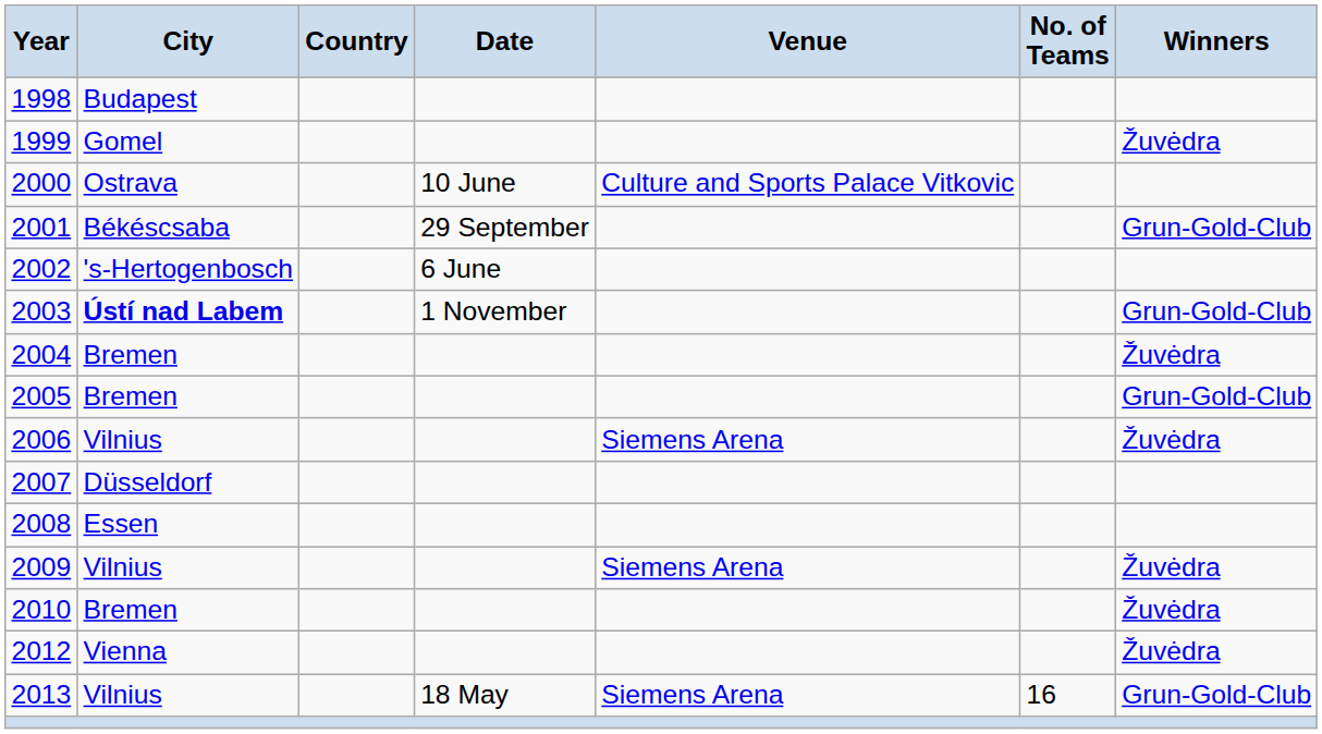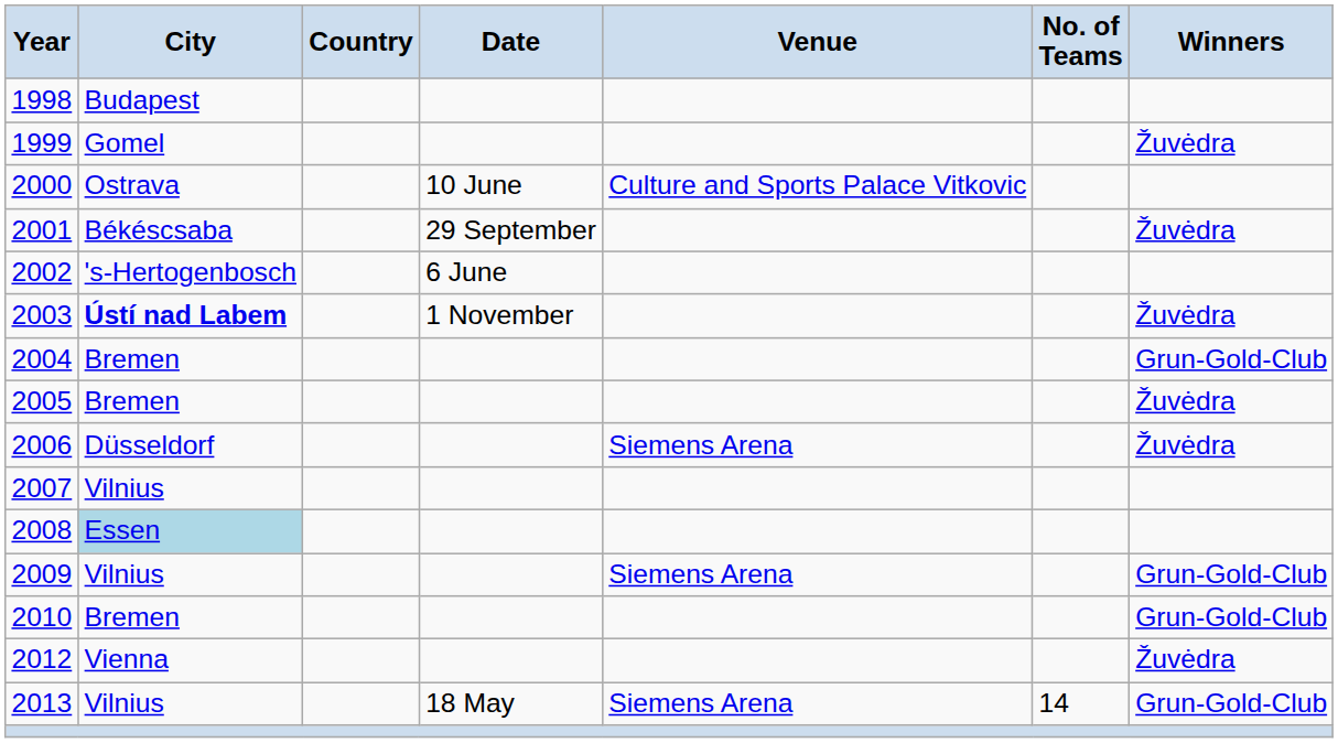 <table class="wikitable" align="center">
 <tr>
 <th style="background-color: #CCDDEE;">Year</th>
 <th style="background-color: #CCDDEE;">City</th>
 <th style="background-color: #CCDDEE;">Country</th>
 <th style="background-color: #CCDDEE;">Date</th>
 <th style="background-color: #CCDDEE;">Venue</th>
 <th style="background-color: #CCDDEE;">No. of<br>Teams</th>
 <th style="background-color: #CCDDEE;">Winners</th>
 </tr>
 <tr>
 <td><a href='#'>1998</a></td>
 <td><a href='#'>Budapest</a></td>
 <td></td>
 <td></td>
 <td></td>
 <td></td>
 <td></td>
 </tr>
 <tr>
 <td><a href='#'>1999</a></td>
 <td><a href='#'>Gomel</a></td>
 <td></td>
 <td></td>
 <td></td>
 <td></td>
 <td> <a href='#'>Žuvėdra</a></td>
 </tr>
 <tr>
 <td><a href='#'>2000</a></td>
 <td><a href='#'>Ostrava</a></td>
 <td></td>
 <td>10 June</td>
 <td><a href='#'>Culture and Sports Palace Vitkovic</a></td>
 <td></td>
 <td></td>
 </tr>
 <tr>
 <td><a href='#'>2001</a></td>
 <td><a href='#'>Békéscsaba</a></td>
 <td></td>
 <td>29 September</td>
 <td></td>
 <td></td>
-<td> <a href='#'>Grun-Gold-Club</a></td>
+<td> <a href='#'>Žuvėdra</a></td>
 </tr>
 <tr>
 <td><a href='#'>2002</a></td>
 <td><a href='#'>'s-Hertogenbosch</a></td>
 <td></td>
 <td>6 June</td>
 <td></td>
 <td></td>
 <td></td>
 </tr>
 <tr>
 <td><a href='#'>2003</a></td>
 <td><strong><a href='#'>Ústí nad Labem</a></strong></td>
 <td></td>
 <td>1 November</td>
 <td></td>
 <td></td>
-<td> <a href='#'>Grun-Gold-Club</a></td>
+<td> <a href='#'>Žuvėdra</a></td>
 </tr>
 <tr>
 <td><a href='#'>2004</a></td>
 <td><a href='#'>Bremen</a></td>
 <td></td>
 <td></td>
 <td></td>
 <td></td>
-<td> <a href='#'>Žuvėdra</a></td>
+<td> <a href='#'>Grun-Gold-Club</a></td>
 </tr>
 <tr>
 <td><a href='#'>2005</a></td>
 <td><a href='#'>Bremen</a></td>
 <td></td>
 <td></td>
 <td></td>
 <td></td>
-<td> <a href='#'>Grun-Gold-Club</a></td>
+<td> <a href='#'>Žuvėdra</a></td>
 </tr>
 <tr>
 <td><a href='#'>2006</a></td>
-<td><a href='#'>Vilnius</a></td>
+<td><a href='#'>Düsseldorf</a></td>
 <td></td>
 <td></td>
 <td><a href='#'>Siemens Arena</a></td>
 <td></td>
 <td> <a href='#'>Žuvėdra</a></td>
 </tr>
 <tr>
 <td><a href='#'>2007</a></td>
-<td><a href='#'>Düsseldorf</a></td>
+<td><a href='#'>Vilnius</a></td>
 <td></td>
 <td></td>
 <td></td>
 <td></td>
 <td></td>
 </tr>
 <tr>
 <td><a href='#'>2008</a></td>
-<td><a href='#'>Essen</a></td>
+<td style="background: lightblue;"><a href='#'>Essen</a></td>
 <td></td>
 <td></td>
 <td></td>
 <td></td>
 <td></td>
 </tr>
 <tr>
 <td><a href='#'>2009</a></td>
 <td><a href='#'>Vilnius</a></td>
 <td></td>
 <td></td>
 <td><a href='#'>Siemens Arena</a></td>
 <td></td>
-<td> <a href='#'>Žuvėdra</a></td>
+<td> <a href='#'>Grun-Gold-Club</a></td>
 </tr>
 <tr>
 <td><a href='#'>2010</a></td>
 <td><a href='#'>Bremen</a></td>
 <td></td>
 <td></td>
 <td></td>
 <td></td>
-<td> <a href='#'>Žuvėdra</a></td>
+<td> <a href='#'>Grun-Gold-Club</a></td>
 </tr>
 <tr>
 <td><a href='#'>2012</a></td>
 <td><a href='#'>Vienna</a></td>
 <td></td>
 <td></td>
 <td></td>
 <td></td>
 <td> <a href='#'>Žuvėdra</a></td>
 </tr>
 <tr>
 <td><a href='#'>2013</a></td>
 <td><a href='#'>Vilnius</a></td>
 <td></td>
 <td>18 May</td>
 <td><a href='#'>Siemens Arena</a></td>
-<td>16</td>
+<td>14</td>
 <td> <a href='#'>Grun-Gold-Club</a></td>
 </tr>
 <tr bgcolor=CCDDEE>
 <td colspan=9></td>
 </tr>
 </table>
